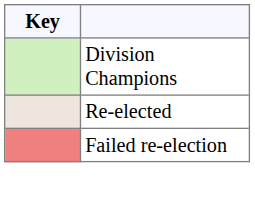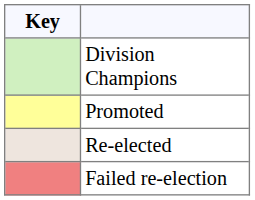 <table bgcolor="#f7f8ff" cellpadding="3" cellspacing="0" border="1" style="font-size: 95%; border: gray solid 1px; border-collapse: collapse;text-align:center;">
 <tr>
 <th width=50>Key</th>
 <th width=120></th>
 </tr>
 <tr>
 <td style="background:#D0F0C0;" width="20"></td>
 <td bgcolor="#ffffff" align="left">Division Champions</td>
 </tr>
 <tr>
+<td style="background:#FFFF99;" width="20"></td>
+<td bgcolor="#ffffff" align="left">Promoted</td>
+</tr>
+<tr>
 <td style="background: #eee5de" width="20"></td>
 <td bgcolor="#ffffff" align=left>Re-elected</td>
 </tr>
 <tr>
 <td style="background: #F08080" width="20"></td>
 <td bgcolor="#ffffff" align="left">Failed re-election</td>
 </tr>
 </table>
